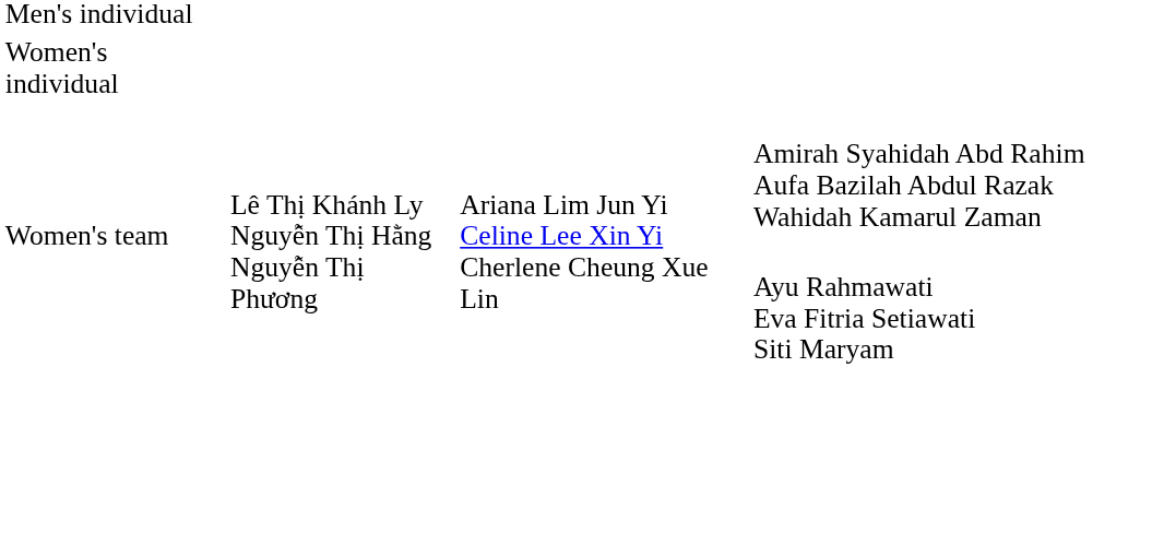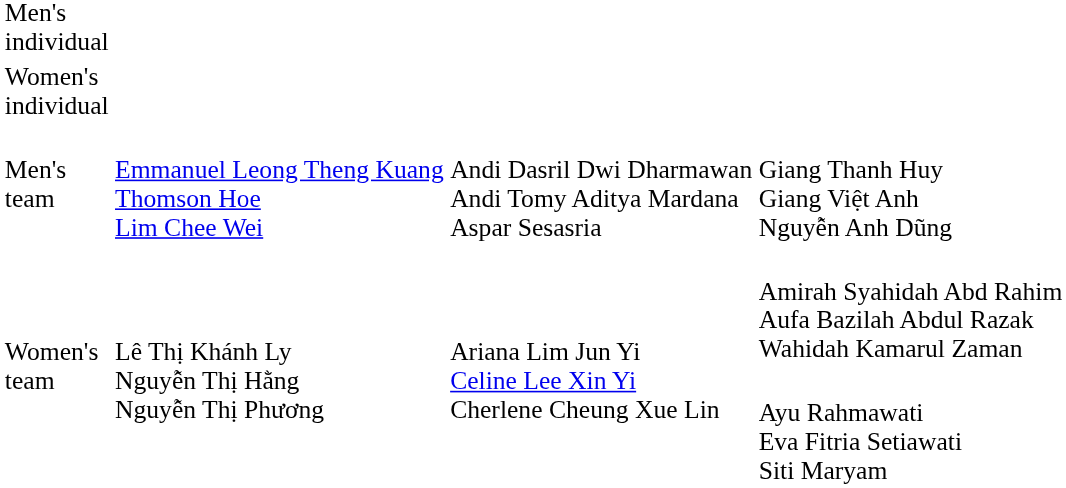 <table>
 <tr>
 <td rowspan=2>Men's individual</td>
 <td rowspan=2></td>
 <td rowspan=2></td>
 <td></td>
 </tr>
 <tr>
 <td></td>
 </tr>
 <tr>
 <td rowspan=2>Women's individual</td>
 <td rowspan=2></td>
 <td rowspan=2></td>
 <td></td>
 </tr>
 <tr>
 <td></td>
 </tr>
 <tr>
+<td>Men's team</td>
+<td nowrap=true><br><a href='#'>Emmanuel Leong Theng Kuang</a><br><a href='#'>Thomson Hoe</a><br><a href='#'>Lim Chee Wei</a></td>
+<td nowrap=true><br>Andi Dasril Dwi Dharmawan<br>Andi Tomy Aditya Mardana<br>Aspar Sesasria</td>
+<td><br>Giang Thanh Huy<br>Giang Việt Anh<br>Nguyễn Anh Dũng</td>
+</tr>
+<tr>
 <td rowspan=2>Women's team</td>
 <td rowspan=2><br>Lê Thị Khánh Ly<br>Nguyễn Thị Hằng<br>Nguyễn Thị Phương</td>
 <td rowspan=2><br>Ariana Lim Jun Yi<br><a href='#'>Celine Lee Xin Yi</a><br>Cherlene Cheung Xue Lin</td>
 <td nowrap=true><br>Amirah Syahidah Abd Rahim<br>Aufa Bazilah Abdul Razak<br>Wahidah Kamarul Zaman</td>
 </tr>
 <tr>
 <td><br>Ayu Rahmawati<br>Eva Fitria Setiawati<br>Siti Maryam</td>
 </tr>
 </table>
